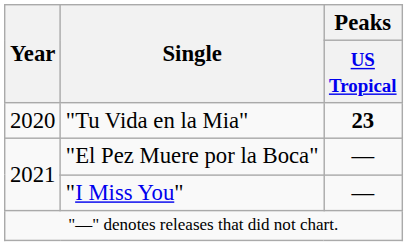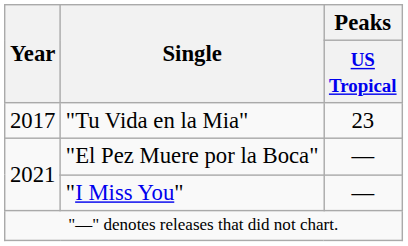 <table class="wikitable">
 <tr>
 <th scope="col" rowspan="2">Year</th>
 <th scope="col" rowspan="2">Single</th>
 <th scope="col" colspan="1">Peaks</th>
 </tr>
 <tr>
 <th align="center" width="45"><small><a href='#'>US Tropical</a></small><br></th>
 </tr>
 <tr>
-<td align="center">2020</td>
+<td align="center">2017</td>
 <td align="left">"Tu Vida en la Mia"</td>
-<td align="center"><strong>23</strong></td>
+<td align="center">23</td>
 </tr>
 <tr>
 <td rowspan=2>2021</td>
 <td>"El Pez Muere por la Boca"</td>
 <td align="center">—</td>
 </tr>
 <tr>
 <td>"<a href='#'>I Miss You</a>"</td>
 <td align="center">—</td>
 </tr>
 <tr>
 <td colspan="6" style="text-align:center; font-size:9pt;">"—" denotes releases that did not chart.</td>
 </tr>
 </table>
